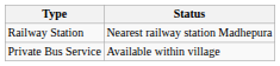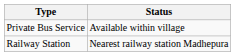 <table class="wikitable">
 <tr>
 <th>Type</th>
 <th>Status</th>
 </tr>
 <tr>
+<td>Private Bus Service</td>
+<td>Available within village</td>
+</tr>
+<tr>
 <td>Railway Station</td>
 <td>Nearest railway station Madhepura</td>
 </tr>
-<tr>
-<td>Private Bus Service</td>
-<td>Available within village</td>
-</tr>
 </table>
